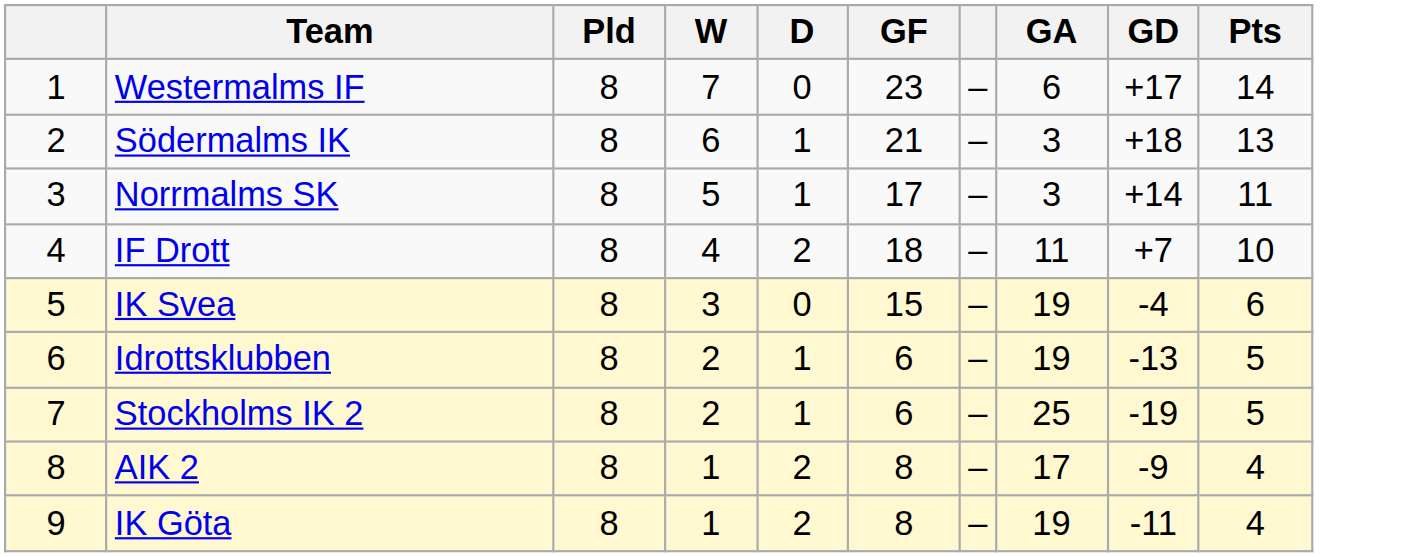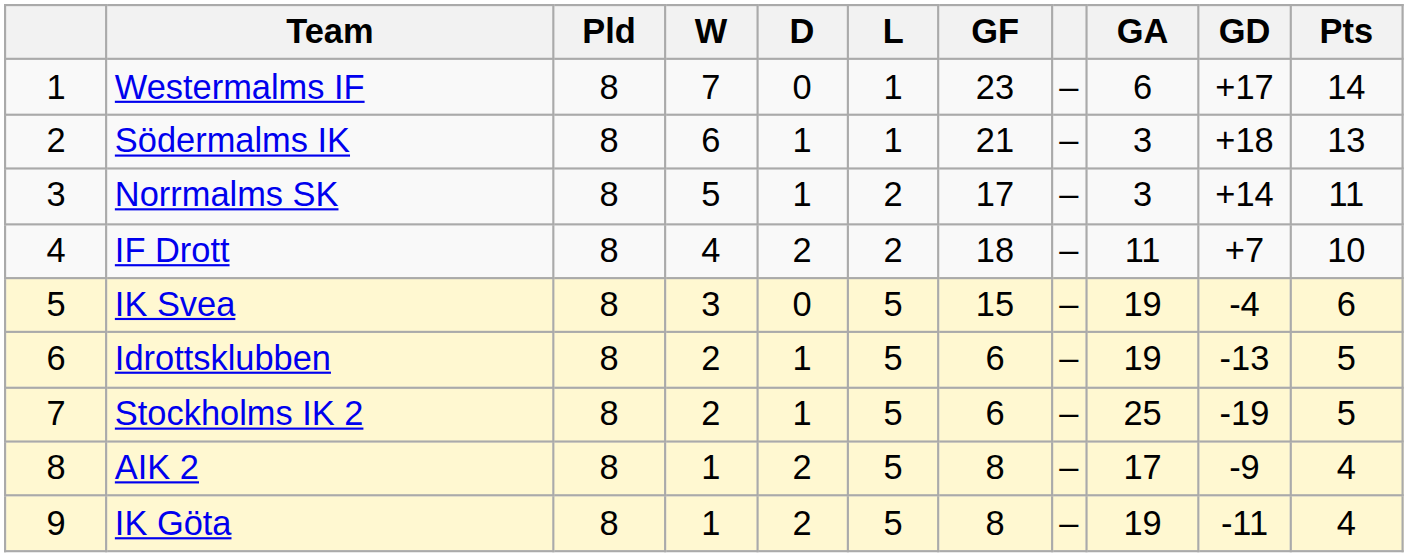 <table class="wikitable" style="text-align: center;">
 <tr>
 <th style="width: 40px;"></th>
 <th style="width: 200px;">Team</th>
 <th style="width: 45px;">Pld</th>
 <th style="width: 35px;">W</th>
 <th style="width: 35px;">D</th>
+<th style="width: 35px;">L</th>
 <th style="width: 45px;">GF</th>
 <th></th>
 <th style="width: 45px;">GA</th>
 <th style="width: 35px;">GD</th>
 <th style="width: 45px;">Pts</th>
 </tr>
 <tr>
 <td>1</td>
 <td style="text-align: left;"><a href='#'>Westermalms IF</a></td>
 <td>8</td>
 <td>7</td>
 <td>0</td>
+<td>1</td>
 <td>23</td>
 <td>–</td>
 <td>6</td>
 <td>+17</td>
 <td>14</td>
 </tr>
 <tr>
 <td>2</td>
 <td style="text-align: left;"><a href='#'>Södermalms IK</a></td>
 <td>8</td>
 <td>6</td>
+<td>1</td>
 <td>1</td>
 <td>21</td>
 <td>–</td>
 <td>3</td>
 <td>+18</td>
 <td>13</td>
 </tr>
 <tr>
 <td>3</td>
 <td style="text-align: left;"><a href='#'>Norrmalms SK</a></td>
 <td>8</td>
 <td>5</td>
 <td>1</td>
+<td>2</td>
 <td>17</td>
 <td>–</td>
 <td>3</td>
 <td>+14</td>
 <td>11</td>
 </tr>
 <tr>
 <td>4</td>
 <td style="text-align: left;"><a href='#'>IF Drott</a></td>
 <td>8</td>
 <td>4</td>
+<td>2</td>
 <td>2</td>
 <td>18</td>
 <td>–</td>
 <td>11</td>
 <td>+7</td>
 <td>10</td>
 </tr>
 <tr style="background: #fff8d1">
 <td>5</td>
 <td style="text-align: left;"><a href='#'>IK Svea</a></td>
 <td>8</td>
 <td>3</td>
 <td>0</td>
+<td>5</td>
 <td>15</td>
 <td>–</td>
 <td>19</td>
 <td>-4</td>
 <td>6</td>
 </tr>
 <tr style="background: #fff8d1">
 <td>6</td>
 <td style="text-align: left;"><a href='#'>Idrottsklubben</a></td>
 <td>8</td>
 <td>2</td>
 <td>1</td>
+<td>5</td>
 <td>6</td>
 <td>–</td>
 <td>19</td>
 <td>-13</td>
 <td>5</td>
 </tr>
 <tr style="background: #fff8d1">
 <td>7</td>
 <td style="text-align: left;"><a href='#'>Stockholms IK 2</a></td>
 <td>8</td>
 <td>2</td>
 <td>1</td>
+<td>5</td>
 <td>6</td>
 <td>–</td>
 <td>25</td>
 <td>-19</td>
 <td>5</td>
 </tr>
 <tr style="background: #fff8d1">
 <td>8</td>
 <td style="text-align: left;"><a href='#'>AIK 2</a></td>
 <td>8</td>
 <td>1</td>
 <td>2</td>
+<td>5</td>
 <td>8</td>
 <td>–</td>
 <td>17</td>
 <td>-9</td>
 <td>4</td>
 </tr>
 <tr style="background: #fff8d1">
 <td>9</td>
 <td style="text-align: left;"><a href='#'>IK Göta</a></td>
 <td>8</td>
 <td>1</td>
 <td>2</td>
+<td>5</td>
 <td>8</td>
 <td>–</td>
 <td>19</td>
 <td>-11</td>
 <td>4</td>
 </tr>
 </table>
